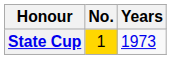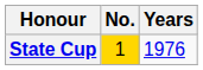 <table class="wikitable plainrowheaders">
 <tr>
 <th scope=col>Honour</th>
 <th scope=col>No.</th>
 <th scope=col>Years</th>
 </tr>
 <tr>
 <th scope=row><a href='#'>State Cup</a></th>
 <td align=center style="background: gold;">1</td>
-<td><a href='#'>1973</a></td>
+<td><a href='#'>1976</a></td>
 </tr>
 </table>
